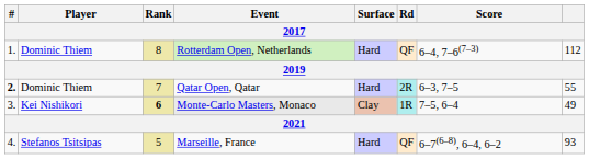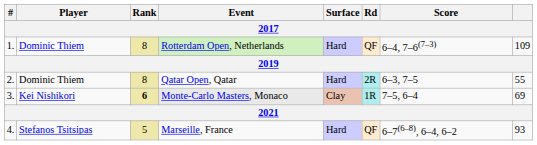 <table class="wikitable sortable">
 <tr>
 <th>#</th>
 <th width=170>Player</th>
 <th>Rank</th>
 <th width=250>Event</th>
 <th>Surface</th>
 <th>Rd</th>
 <th width=200>Score</th>
 <th></th>
 </tr>
 <tr>
 <th colspan=8><a href='#'>2017</a></th>
 </tr>
 <tr>
 <td>1.</td>
 <td> <a href='#'>Dominic Thiem</a></td>
 <td align=center bgcolor=eee8aa>8</td>
 <td bgcolor=d0f0co><a href='#'>Rotterdam Open</a>, Netherlands</td>
 <td style=background:#ccf>Hard</td>
 <td bgcolor=ffebcd>QF</td>
 <td>6–4, 7–6<sup>(7–3)</sup></td>
-<td>112</td>
+<td>109</td>
 </tr>
 <tr>
 <th colspan=8><a href='#'>2019</a></th>
 </tr>
 <tr>
-<td><strong>2.</strong></td>
+<td>2.</td>
 <td> Dominic Thiem</td>
-<td align=center bgcolor=eee8aa>7</td>
+<td align=center bgcolor=eee8aa>8</td>
 <td style=background:d0f0co><a href='#'>Qatar Open</a>, Qatar</td>
 <td style=background:#ccf>Hard</td>
 <td bgcolor=afeeee>2R</td>
 <td>6–3, 7–5</td>
 <td>55</td>
 </tr>
 <tr>
 <td>3.</td>
 <td> <a href='#'>Kei Nishikori</a></td>
 <td align=center bgcolor=eee8aa><strong>6</strong></td>
 <td bgcolor=e9e9e9><a href='#'>Monte-Carlo Masters</a>, Monaco</td>
 <td style=background:#ebc2af>Clay</td>
 <td bgcolor=afeeee>1R</td>
 <td>7–5, 6–4</td>
-<td>49</td>
+<td>69</td>
 </tr>
 <tr>
 <th colspan=8><a href='#'>2021</a></th>
 </tr>
 <tr>
 <td>4.</td>
 <td> <a href='#'>Stefanos Tsitsipas</a></td>
 <td align=center bgcolor=eee8aa>5</td>
 <td style=background:d0f0co><a href='#'>Marseille</a>, France</td>
 <td style=background:#ccf>Hard</td>
 <td bgcolor=ffebcd>QF</td>
 <td>6–7<sup>(6–8)</sup>, 6–4, 6–2</td>
 <td>93</td>
 </tr>
 </table>
